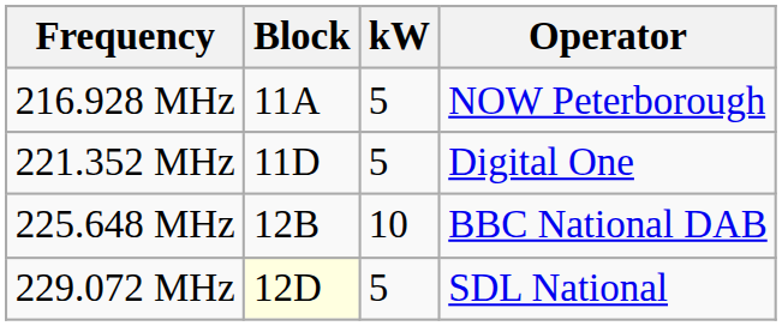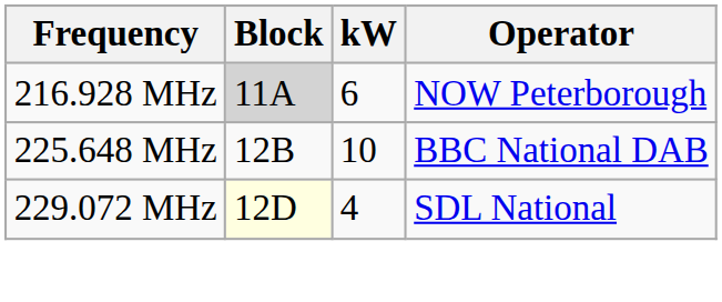 <table class="wikitable sortable">
 <tr>
 <th>Frequency</th>
 <th>Block</th>
 <th>kW</th>
 <th>Operator</th>
 </tr>
 <tr>
 <td>216.928 MHz</td>
-<td>11A</td>
-<td>5</td>
+<td style="background: lightgrey;">11A</td>
+<td>6</td>
 <td><a href='#'>NOW Peterborough</a></td>
-</tr>
-<tr>
-<td>221.352 MHz</td>
-<td>11D</td>
-<td>5</td>
-<td><a href='#'>Digital One</a></td>
 </tr>
 <tr>
 <td>225.648 MHz</td>
 <td>12B</td>
 <td>10</td>
 <td><a href='#'>BBC National DAB</a></td>
 </tr>
 <tr>
 <td>229.072 MHz</td>
 <td style="background: lightyellow;">12D</td>
-<td>5</td>
+<td>4</td>
 <td><a href='#'>SDL National</a></td>
 </tr>
 </table>
